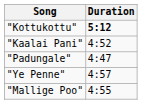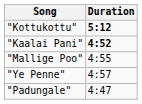 <table class="wikitable" style="font-size:95%;">
 <tr>
 <th>Song</th>
 <th>Duration</th>
 </tr>
 <tr>
 <td>"Kottukottu"</td>
 <td><strong>5:12</strong></td>
 </tr>
 <tr>
 <td>"Kaalai Pani"</td>
-<td>4:52</td>
+<td><strong>4:52</strong></td>
 </tr>
 <tr>
-<td>"Padungale"</td>
-<td>4:47</td>
+<td>"Mallige Poo"</td>
+<td>4:55</td>
 </tr>
 <tr>
 <td>"Ye Penne"</td>
 <td>4:57</td>
 </tr>
 <tr>
-<td>"Mallige Poo"</td>
-<td>4:55</td>
+<td>"Padungale"</td>
+<td>4:47</td>
 </tr>
 </table>
